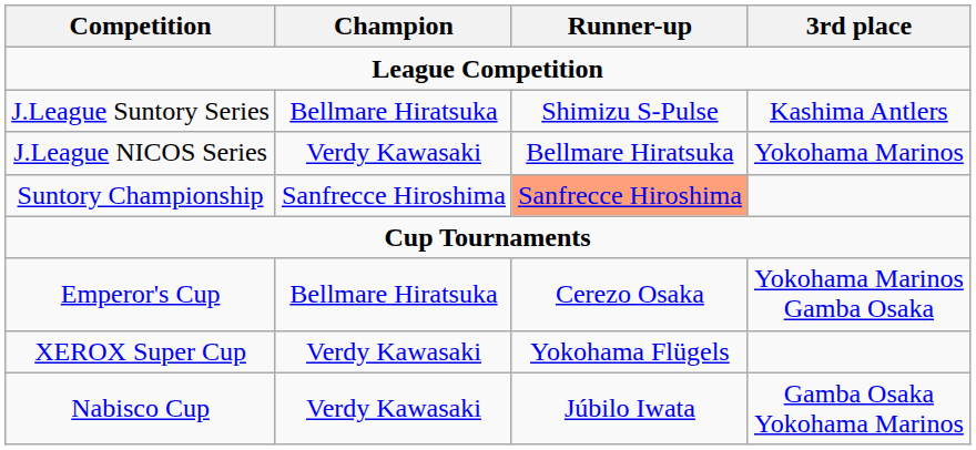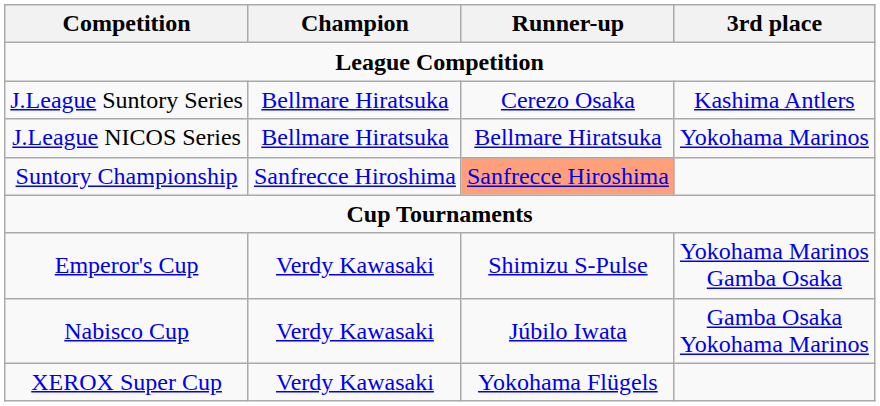 <table class="wikitable" style="text-align:center;">
 <tr>
 <th>Competition</th>
 <th>Champion</th>
 <th>Runner-up</th>
 <th>3rd place</th>
 </tr>
 <tr>
 <td colspan=4><strong>League Competition</strong></td>
 </tr>
 <tr>
 <td><a href='#'>J.League</a> Suntory Series</td>
 <td><a href='#'>Bellmare Hiratsuka</a></td>
-<td><a href='#'>Shimizu S-Pulse</a></td>
+<td><a href='#'>Cerezo Osaka</a></td>
 <td><a href='#'>Kashima Antlers</a></td>
 </tr>
 <tr>
 <td><a href='#'>J.League</a> NICOS Series</td>
-<td><a href='#'>Verdy Kawasaki</a></td>
+<td><a href='#'>Bellmare Hiratsuka</a></td>
 <td><a href='#'>Bellmare Hiratsuka</a></td>
 <td><a href='#'>Yokohama Marinos</a></td>
 </tr>
 <tr>
 <td><a href='#'>Suntory Championship</a></td>
 <td><a href='#'>Sanfrecce Hiroshima</a></td>
 <td style="background: lightsalmon;"><a href='#'>Sanfrecce Hiroshima</a></td>
 <td></td>
 </tr>
 <tr>
 <td colspan=4><strong>Cup Tournaments</strong></td>
 </tr>
 <tr>
 <td><a href='#'>Emperor's Cup</a></td>
-<td><a href='#'>Bellmare Hiratsuka</a></td>
-<td><a href='#'>Cerezo Osaka</a></td>
+<td><a href='#'>Verdy Kawasaki</a></td>
+<td><a href='#'>Shimizu S-Pulse</a></td>
 <td><a href='#'>Yokohama Marinos</a><br><a href='#'>Gamba Osaka</a></td>
+</tr>
+<tr>
+<td><a href='#'>Nabisco Cup</a></td>
+<td><a href='#'>Verdy Kawasaki</a></td>
+<td><a href='#'>Júbilo Iwata</a></td>
+<td><a href='#'>Gamba Osaka</a><br><a href='#'>Yokohama Marinos</a></td>
 </tr>
 <tr>
 <td><a href='#'>XEROX Super Cup</a></td>
 <td><a href='#'>Verdy Kawasaki</a></td>
 <td><a href='#'>Yokohama Flügels</a></td>
 <td></td>
 </tr>
-<tr>
-<td><a href='#'>Nabisco Cup</a></td>
-<td><a href='#'>Verdy Kawasaki</a></td>
-<td><a href='#'>Júbilo Iwata</a></td>
-<td><a href='#'>Gamba Osaka</a><br><a href='#'>Yokohama Marinos</a></td>
-</tr>
 </table>
